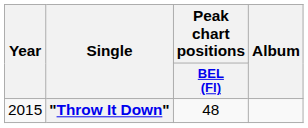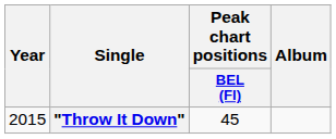 <table class="wikitable plainrowheaders" style="text-align:center;">
 <tr>
 <th scope="col" rowspan="2">Year</th>
 <th scope="col" rowspan="2">Single</th>
 <th scope="col" colspan="1">Peak chart positions</th>
 <th scope="col" rowspan="2">Album</th>
 </tr>
 <tr>
 <th scope="col" style="width:3em;font-size:85%;"><a href='#'>BEL<br>(Fl)</a><br></th>
 </tr>
 <tr>
 <td>2015</td>
 <th scope="row">"<a href='#'>Throw It Down</a>"</th>
-<td>48</td>
+<td>45</td>
 <td></td>
 </tr>
 </table>
